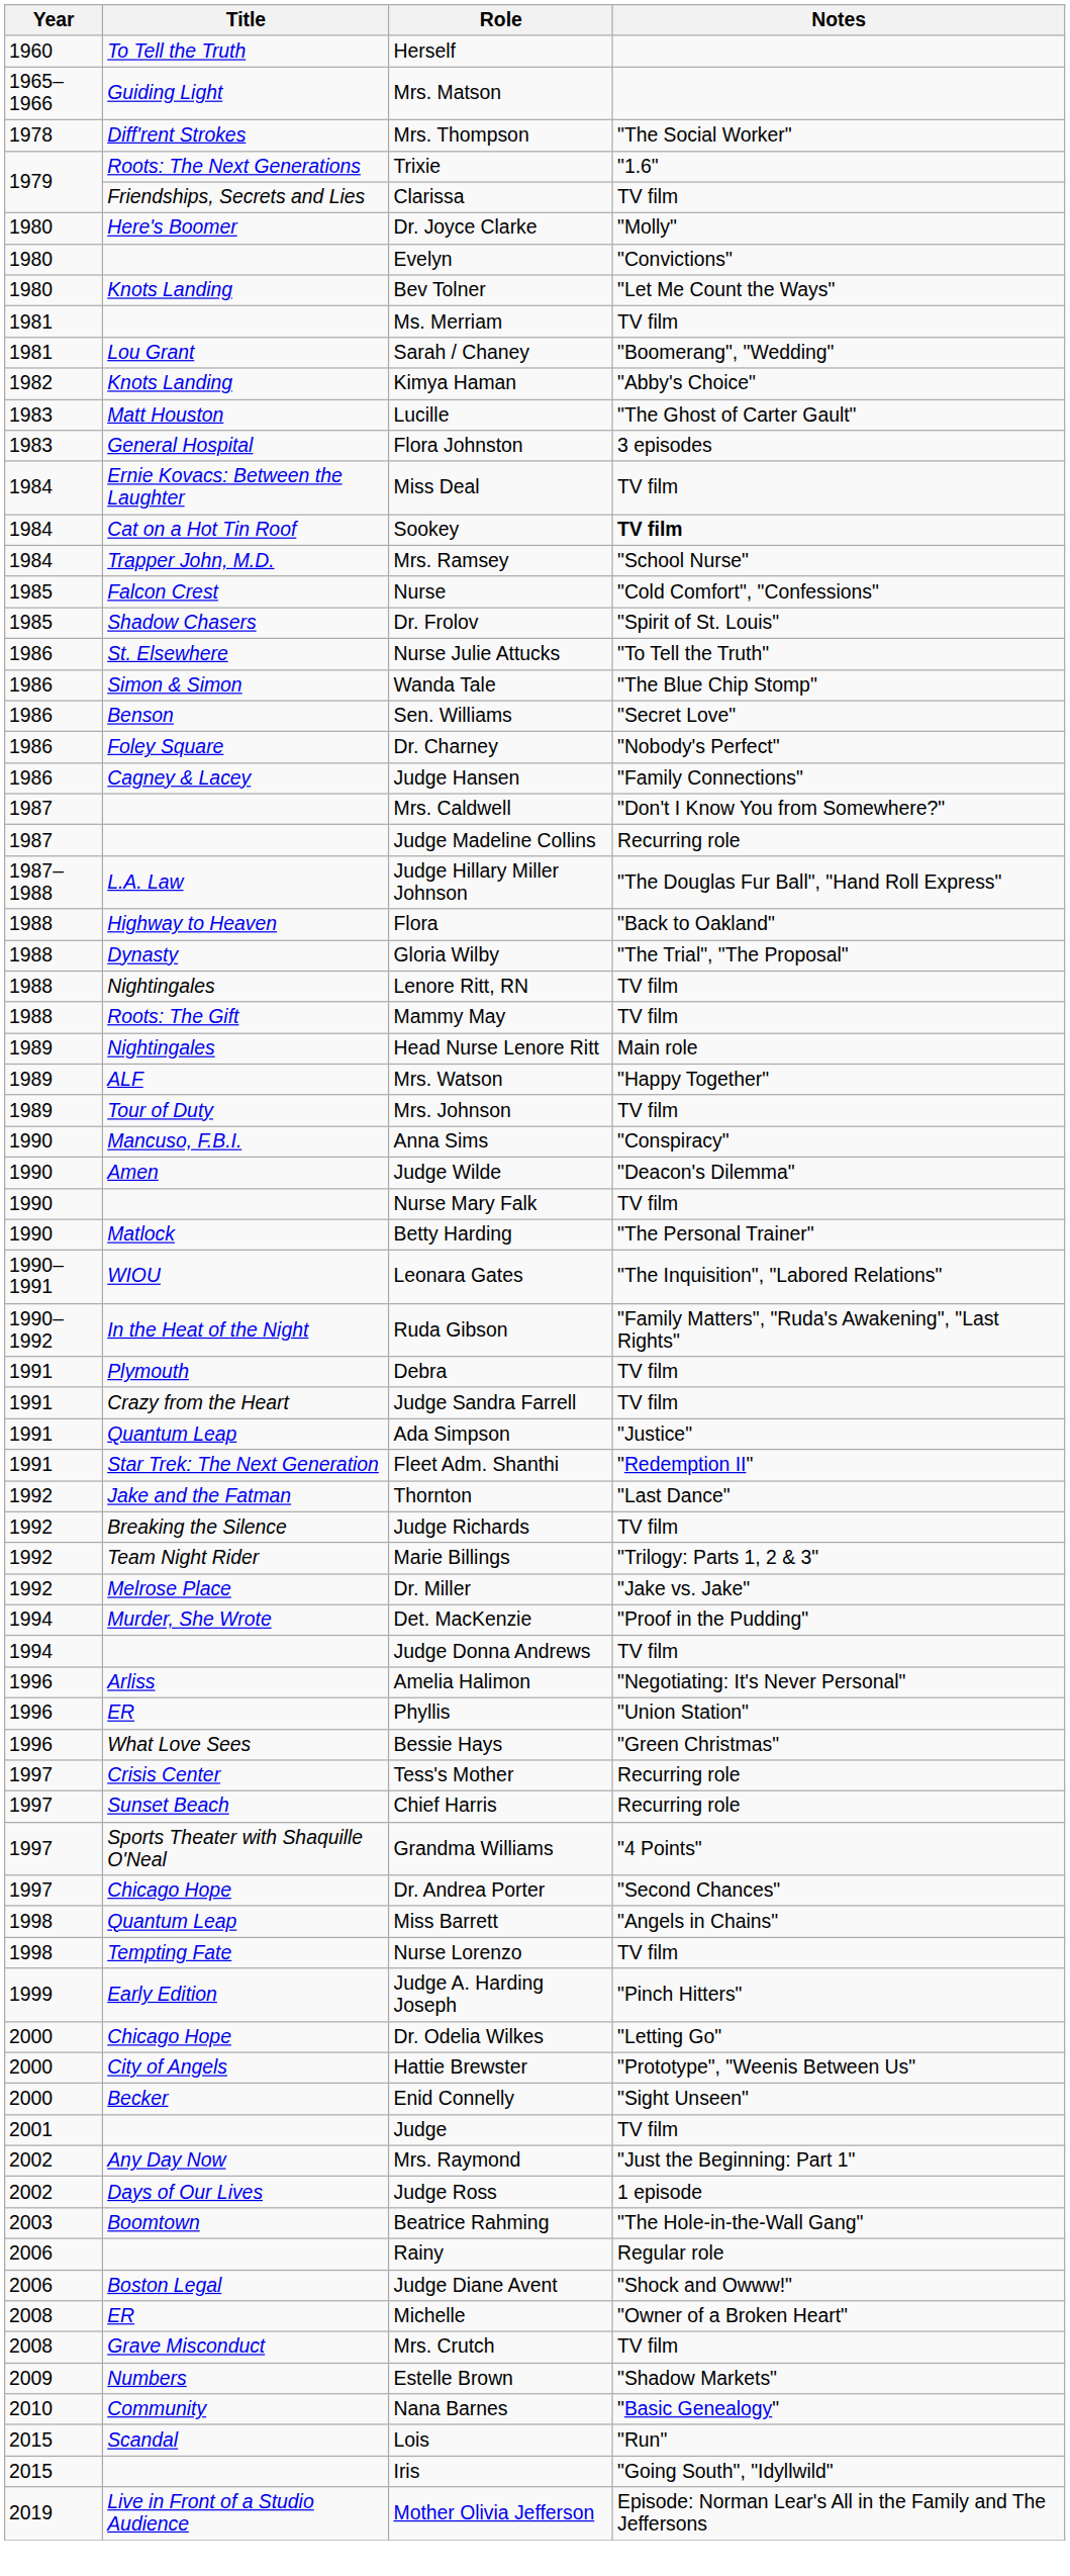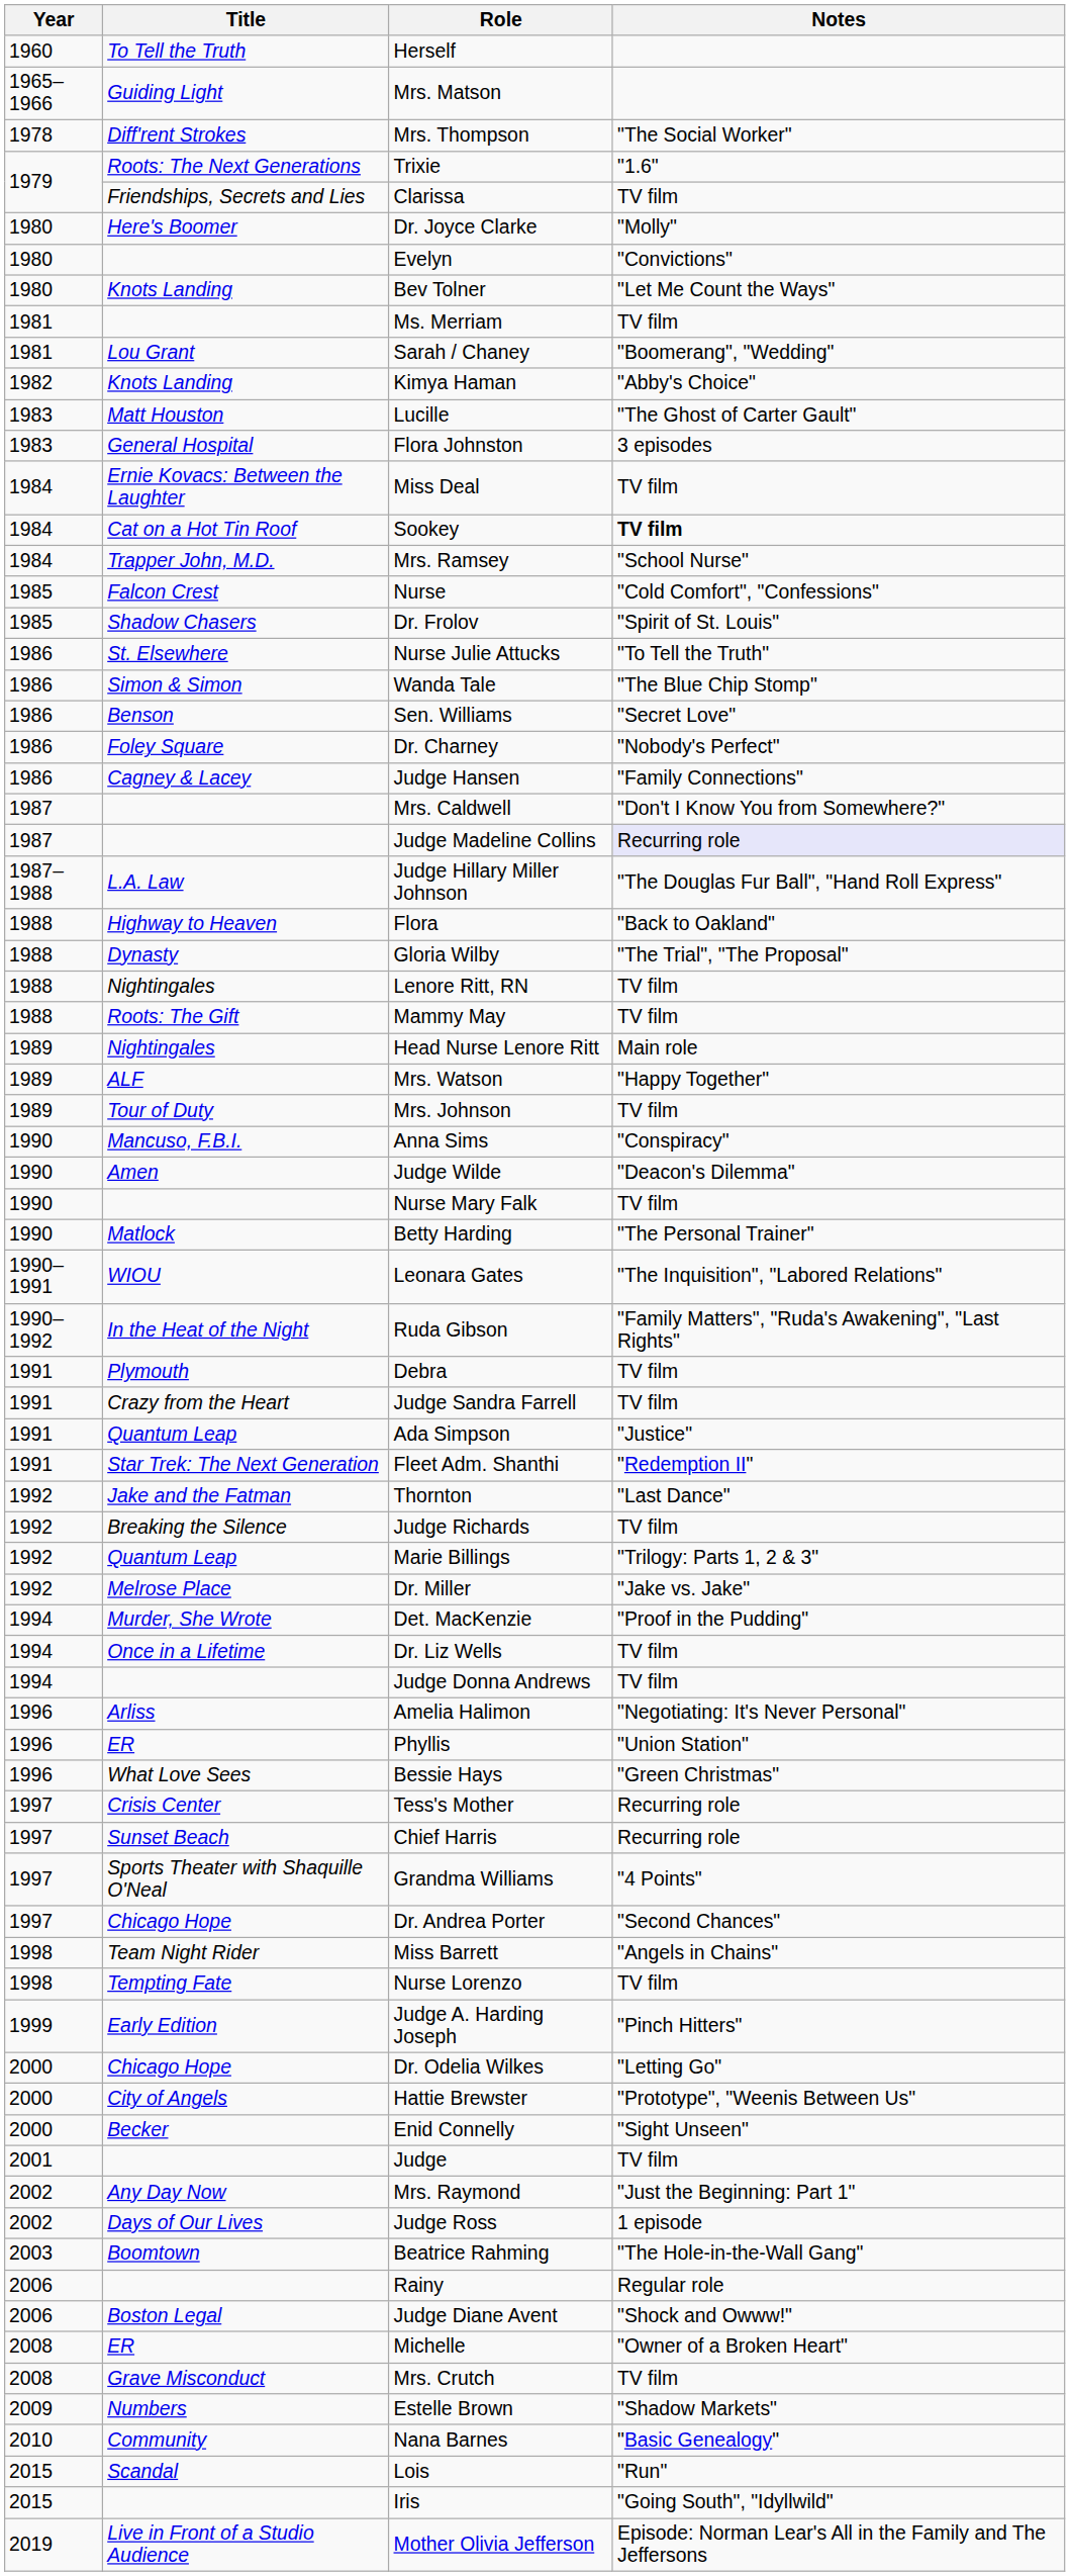 <table class="wikitable sortable">
 <tr>
 <th>Year</th>
 <th>Title</th>
 <th>Role</th>
 <th class="unsortable">Notes</th>
 </tr>
 <tr>
 <td>1960</td>
 <td><em><a href='#'>To Tell the Truth</a></em></td>
 <td>Herself</td>
 <td></td>
 </tr>
 <tr>
 <td>1965–1966</td>
 <td><em><a href='#'>Guiding Light</a></em></td>
 <td>Mrs. Matson</td>
 <td></td>
 </tr>
 <tr>
 <td>1978</td>
 <td><em><a href='#'>Diff'rent Strokes</a></em></td>
 <td>Mrs. Thompson</td>
 <td>"The Social Worker"</td>
 </tr>
 <tr>
 <td rowspan="2">1979</td>
 <td><em><a href='#'>Roots: The Next Generations</a></em></td>
 <td>Trixie</td>
 <td>"1.6"</td>
 </tr>
 <tr>
 <td><em>Friendships, Secrets and Lies</em></td>
 <td>Clarissa</td>
 <td>TV film</td>
 </tr>
 <tr>
 <td>1980</td>
 <td><em><a href='#'>Here's Boomer</a></em></td>
 <td>Dr. Joyce Clarke</td>
 <td>"Molly"</td>
 </tr>
 <tr>
 <td>1980</td>
 <td><em></em></td>
 <td>Evelyn</td>
 <td>"Convictions"</td>
 </tr>
 <tr>
 <td>1980</td>
 <td><em><a href='#'>Knots Landing</a></em></td>
 <td>Bev Tolner</td>
 <td>"Let Me Count the Ways"</td>
 </tr>
 <tr>
 <td>1981</td>
 <td><em></em></td>
 <td>Ms. Merriam</td>
 <td>TV film</td>
 </tr>
 <tr>
 <td>1981</td>
 <td><em><a href='#'>Lou Grant</a></em></td>
 <td>Sarah / Chaney</td>
 <td>"Boomerang", "Wedding"</td>
 </tr>
 <tr>
 <td>1982</td>
 <td><em><a href='#'>Knots Landing</a></em></td>
 <td>Kimya Haman</td>
 <td>"Abby's Choice"</td>
 </tr>
 <tr>
 <td>1983</td>
 <td><em><a href='#'>Matt Houston</a></em></td>
 <td>Lucille</td>
 <td>"The Ghost of Carter Gault"</td>
 </tr>
 <tr>
 <td>1983</td>
 <td><em><a href='#'>General Hospital</a></em></td>
 <td>Flora Johnston</td>
 <td>3 episodes</td>
 </tr>
 <tr>
 <td>1984</td>
 <td><em><a href='#'>Ernie Kovacs: Between the Laughter</a></em></td>
 <td>Miss Deal</td>
 <td>TV film</td>
 </tr>
 <tr>
 <td>1984</td>
 <td><em><a href='#'>Cat on a Hot Tin Roof</a></em></td>
 <td>Sookey</td>
 <td><strong>TV film</strong></td>
 </tr>
 <tr>
 <td>1984</td>
 <td><em><a href='#'>Trapper John, M.D.</a></em></td>
 <td>Mrs. Ramsey</td>
 <td>"School Nurse"</td>
 </tr>
 <tr>
 <td>1985</td>
 <td><em><a href='#'>Falcon Crest</a></em></td>
 <td>Nurse</td>
 <td>"Cold Comfort", "Confessions"</td>
 </tr>
 <tr>
 <td>1985</td>
 <td><em><a href='#'>Shadow Chasers</a></em></td>
 <td>Dr. Frolov</td>
 <td>"Spirit of St. Louis"</td>
 </tr>
 <tr>
 <td>1986</td>
 <td><em><a href='#'>St. Elsewhere</a></em></td>
 <td>Nurse Julie Attucks</td>
 <td>"To Tell the Truth"</td>
 </tr>
 <tr>
 <td>1986</td>
 <td><em><a href='#'>Simon & Simon</a></em></td>
 <td>Wanda Tale</td>
 <td>"The Blue Chip Stomp"</td>
 </tr>
 <tr>
 <td>1986</td>
 <td><em><a href='#'>Benson</a></em></td>
 <td>Sen. Williams</td>
 <td>"Secret Love"</td>
 </tr>
 <tr>
 <td>1986</td>
 <td><em><a href='#'>Foley Square</a></em></td>
 <td>Dr. Charney</td>
 <td>"Nobody's Perfect"</td>
 </tr>
 <tr>
 <td>1986</td>
 <td><em><a href='#'>Cagney & Lacey</a></em></td>
 <td>Judge Hansen</td>
 <td>"Family Connections"</td>
 </tr>
 <tr>
 <td>1987</td>
 <td><em></em></td>
 <td>Mrs. Caldwell</td>
 <td>"Don't I Know You from Somewhere?"</td>
 </tr>
 <tr>
 <td>1987</td>
 <td><em></em></td>
 <td>Judge Madeline Collins</td>
-<td>Recurring role</td>
+<td style="background: lavender;">Recurring role</td>
 </tr>
 <tr>
 <td>1987–1988</td>
 <td><em><a href='#'>L.A. Law</a></em></td>
 <td>Judge Hillary Miller Johnson</td>
 <td>"The Douglas Fur Ball", "Hand Roll Express"</td>
 </tr>
 <tr>
 <td>1988</td>
 <td><em><a href='#'>Highway to Heaven</a></em></td>
 <td>Flora</td>
 <td>"Back to Oakland"</td>
 </tr>
 <tr>
 <td>1988</td>
 <td><em><a href='#'>Dynasty</a></em></td>
 <td>Gloria Wilby</td>
 <td>"The Trial", "The Proposal"</td>
 </tr>
 <tr>
 <td>1988</td>
 <td><em>Nightingales</em></td>
 <td>Lenore Ritt, RN</td>
 <td>TV film</td>
 </tr>
 <tr>
 <td>1988</td>
 <td><em><a href='#'>Roots: The Gift</a></em></td>
 <td>Mammy May</td>
 <td>TV film</td>
 </tr>
 <tr>
 <td>1989</td>
 <td><em><a href='#'>Nightingales</a></em></td>
 <td>Head Nurse Lenore Ritt</td>
 <td>Main role</td>
 </tr>
 <tr>
 <td>1989</td>
 <td><em><a href='#'>ALF</a></em></td>
 <td>Mrs. Watson</td>
 <td>"Happy Together"</td>
 </tr>
 <tr>
 <td>1989</td>
 <td><em><a href='#'>Tour of Duty</a></em></td>
 <td>Mrs. Johnson</td>
 <td>TV film</td>
 </tr>
 <tr>
 <td>1990</td>
 <td><em><a href='#'>Mancuso, F.B.I.</a></em></td>
 <td>Anna Sims</td>
 <td>"Conspiracy"</td>
 </tr>
 <tr>
 <td>1990</td>
 <td><em><a href='#'>Amen</a></em></td>
 <td>Judge Wilde</td>
 <td>"Deacon's Dilemma"</td>
 </tr>
 <tr>
 <td>1990</td>
 <td><em></em></td>
 <td>Nurse Mary Falk</td>
 <td>TV film</td>
 </tr>
 <tr>
 <td>1990</td>
 <td><em><a href='#'>Matlock</a></em></td>
 <td>Betty Harding</td>
 <td>"The Personal Trainer"</td>
 </tr>
 <tr>
 <td>1990–1991</td>
 <td><em><a href='#'>WIOU</a></em></td>
 <td>Leonara Gates</td>
 <td>"The Inquisition", "Labored Relations"</td>
 </tr>
 <tr>
 <td>1990–1992</td>
 <td><em><a href='#'>In the Heat of the Night</a></em></td>
 <td>Ruda Gibson</td>
 <td>"Family Matters", "Ruda's Awakening", "Last Rights"</td>
 </tr>
 <tr>
 <td>1991</td>
 <td><em><a href='#'>Plymouth</a></em></td>
 <td>Debra</td>
 <td>TV film</td>
 </tr>
 <tr>
 <td>1991</td>
 <td><em>Crazy from the Heart</em></td>
 <td>Judge Sandra Farrell</td>
 <td>TV film</td>
 </tr>
 <tr>
 <td>1991</td>
 <td><em><a href='#'>Quantum Leap</a></em></td>
 <td>Ada Simpson</td>
 <td>"Justice"</td>
 </tr>
 <tr>
 <td>1991</td>
 <td><em><a href='#'>Star Trek: The Next Generation</a></em></td>
 <td>Fleet Adm. Shanthi</td>
 <td>"<a href='#'>Redemption II</a>"</td>
 </tr>
 <tr>
 <td>1992</td>
 <td><em><a href='#'>Jake and the Fatman</a></em></td>
 <td>Thornton</td>
 <td>"Last Dance"</td>
 </tr>
 <tr>
 <td>1992</td>
 <td><em>Breaking the Silence</em></td>
 <td>Judge Richards</td>
 <td>TV film</td>
 </tr>
 <tr>
 <td>1992</td>
-<td><em>Team Night Rider</em></td>
+<td><em><a href='#'>Quantum Leap</a></em></td>
 <td>Marie Billings</td>
 <td>"Trilogy: Parts 1, 2 & 3"</td>
 </tr>
 <tr>
 <td>1992</td>
 <td><em><a href='#'>Melrose Place</a></em></td>
 <td>Dr. Miller</td>
 <td>"Jake vs. Jake"</td>
 </tr>
 <tr>
 <td>1994</td>
 <td><em><a href='#'>Murder, She Wrote</a></em></td>
 <td>Det. MacKenzie</td>
 <td>"Proof in the Pudding"</td>
+</tr>
+<tr>
+<td>1994</td>
+<td><em><a href='#'>Once in a Lifetime</a></em></td>
+<td>Dr. Liz Wells</td>
+<td>TV film</td>
 </tr>
 <tr>
 <td>1994</td>
 <td><em></em></td>
 <td>Judge Donna Andrews</td>
 <td>TV film</td>
 </tr>
 <tr>
 <td>1996</td>
 <td><em><a href='#'>Arliss</a></em></td>
 <td>Amelia Halimon</td>
 <td>"Negotiating: It's Never Personal"</td>
 </tr>
 <tr>
 <td>1996</td>
 <td><em><a href='#'>ER</a></em></td>
 <td>Phyllis</td>
 <td>"Union Station"</td>
 </tr>
 <tr>
 <td>1996</td>
 <td><em>What Love Sees</em></td>
 <td>Bessie Hays</td>
 <td>"Green Christmas"</td>
 </tr>
 <tr>
 <td>1997</td>
 <td><em><a href='#'>Crisis Center</a></em></td>
 <td>Tess's Mother</td>
 <td>Recurring role</td>
 </tr>
 <tr>
 <td>1997</td>
 <td><em><a href='#'>Sunset Beach</a></em></td>
 <td>Chief Harris</td>
 <td>Recurring role</td>
 </tr>
 <tr>
 <td>1997</td>
 <td><em>Sports Theater with Shaquille O'Neal</em></td>
 <td>Grandma Williams</td>
 <td>"4 Points"</td>
 </tr>
 <tr>
 <td>1997</td>
 <td><em><a href='#'>Chicago Hope</a></em></td>
 <td>Dr. Andrea Porter</td>
 <td>"Second Chances"</td>
 </tr>
 <tr>
 <td>1998</td>
-<td><em><a href='#'>Quantum Leap</a></em></td>
+<td><em>Team Night Rider</em></td>
 <td>Miss Barrett</td>
 <td>"Angels in Chains"</td>
 </tr>
 <tr>
 <td>1998</td>
 <td><em><a href='#'>Tempting Fate</a></em></td>
 <td>Nurse Lorenzo</td>
 <td>TV film</td>
 </tr>
 <tr>
 <td>1999</td>
 <td><em><a href='#'>Early Edition</a></em></td>
 <td>Judge A. Harding Joseph</td>
 <td>"Pinch Hitters"</td>
 </tr>
 <tr>
 <td>2000</td>
 <td><em><a href='#'>Chicago Hope</a></em></td>
 <td>Dr. Odelia Wilkes</td>
 <td>"Letting Go"</td>
 </tr>
 <tr>
 <td>2000</td>
 <td><em><a href='#'>City of Angels</a></em></td>
 <td>Hattie Brewster</td>
 <td>"Prototype", "Weenis Between Us"</td>
 </tr>
 <tr>
 <td>2000</td>
 <td><em><a href='#'>Becker</a></em></td>
 <td>Enid Connelly</td>
 <td>"Sight Unseen"</td>
 </tr>
 <tr>
 <td>2001</td>
 <td><em></em></td>
 <td>Judge</td>
 <td>TV film</td>
 </tr>
 <tr>
 <td>2002</td>
 <td><em><a href='#'>Any Day Now</a></em></td>
 <td>Mrs. Raymond</td>
 <td>"Just the Beginning: Part 1"</td>
 </tr>
 <tr>
 <td>2002</td>
 <td><em><a href='#'>Days of Our Lives</a></em></td>
 <td>Judge Ross</td>
 <td>1 episode</td>
 </tr>
 <tr>
 <td>2003</td>
 <td><em><a href='#'>Boomtown</a></em></td>
 <td>Beatrice Rahming</td>
 <td>"The Hole-in-the-Wall Gang"</td>
 </tr>
 <tr>
 <td>2006</td>
 <td><em></em></td>
 <td>Rainy</td>
 <td>Regular role</td>
 </tr>
 <tr>
 <td>2006</td>
 <td><em><a href='#'>Boston Legal</a></em></td>
 <td>Judge Diane Avent</td>
 <td>"Shock and Owww!"</td>
 </tr>
 <tr>
 <td>2008</td>
 <td><em><a href='#'>ER</a></em></td>
 <td>Michelle</td>
 <td>"Owner of a Broken Heart"</td>
 </tr>
 <tr>
 <td>2008</td>
 <td><em><a href='#'>Grave Misconduct</a></em></td>
 <td>Mrs. Crutch</td>
 <td>TV film</td>
 </tr>
 <tr>
 <td>2009</td>
 <td><em><a href='#'>Numbers</a></em></td>
 <td>Estelle Brown</td>
 <td>"Shadow Markets"</td>
 </tr>
 <tr>
 <td>2010</td>
 <td><em><a href='#'>Community</a></em></td>
 <td>Nana Barnes</td>
 <td>"<a href='#'>Basic Genealogy</a>"</td>
 </tr>
 <tr>
 <td>2015</td>
 <td><em><a href='#'>Scandal</a></em></td>
 <td>Lois</td>
 <td>"Run"</td>
 </tr>
 <tr>
 <td>2015</td>
 <td><em></em></td>
 <td>Iris</td>
 <td>"Going South", "Idyllwild"</td>
 </tr>
 <tr>
 <td>2019</td>
 <td><em><a href='#'>Live in Front of a Studio Audience</a></em></td>
 <td><a href='#'>Mother Olivia Jefferson</a></td>
 <td>Episode: Norman Lear's All in the Family and The Jeffersons</td>
 </tr>
 </table>
